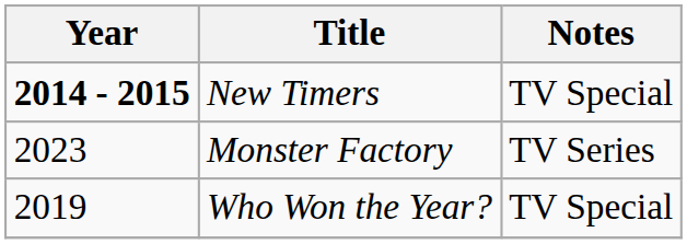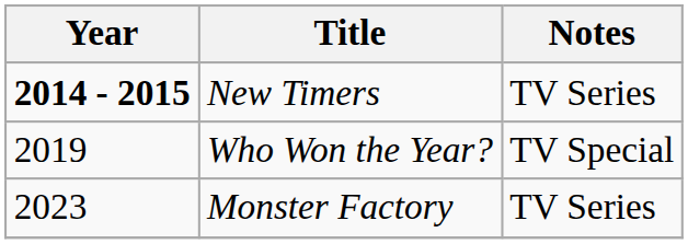 <table class="wikitable">
 <tr>
 <th>Year</th>
 <th>Title</th>
 <th>Notes</th>
 </tr>
 <tr>
 <td><strong>2014 - 2015</strong></td>
 <td><em>New Timers</em></td>
+<td>TV Series</td>
+</tr>
+<tr>
+<td>2019</td>
+<td><em>Who Won the Year?</em></td>
 <td>TV Special</td>
 </tr>
 <tr>
 <td>2023</td>
 <td><em>Monster Factory</em></td>
 <td>TV Series</td>
 </tr>
 <tr>
-<td>2019</td>
-<td><em>Who Won the Year?</em></td>
-<td>TV Special</td>
-</tr>
-<tr>
 </tr>
 </table>
